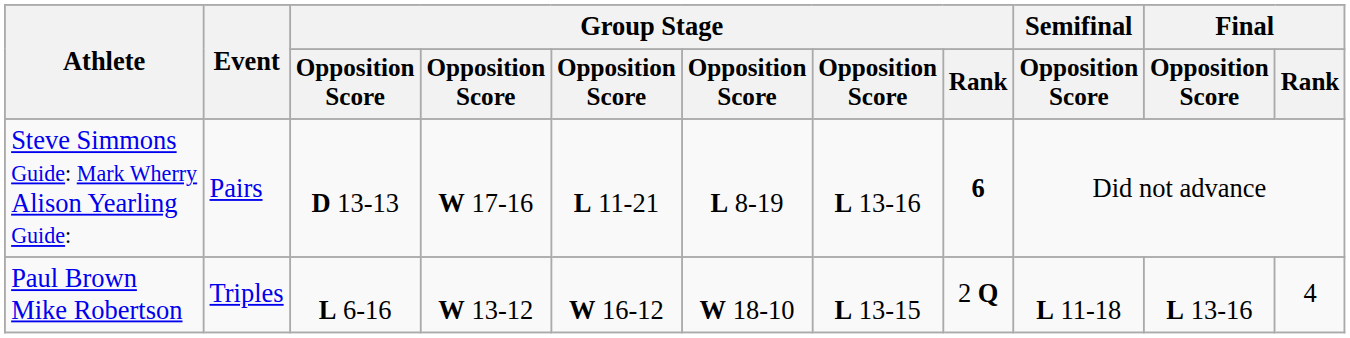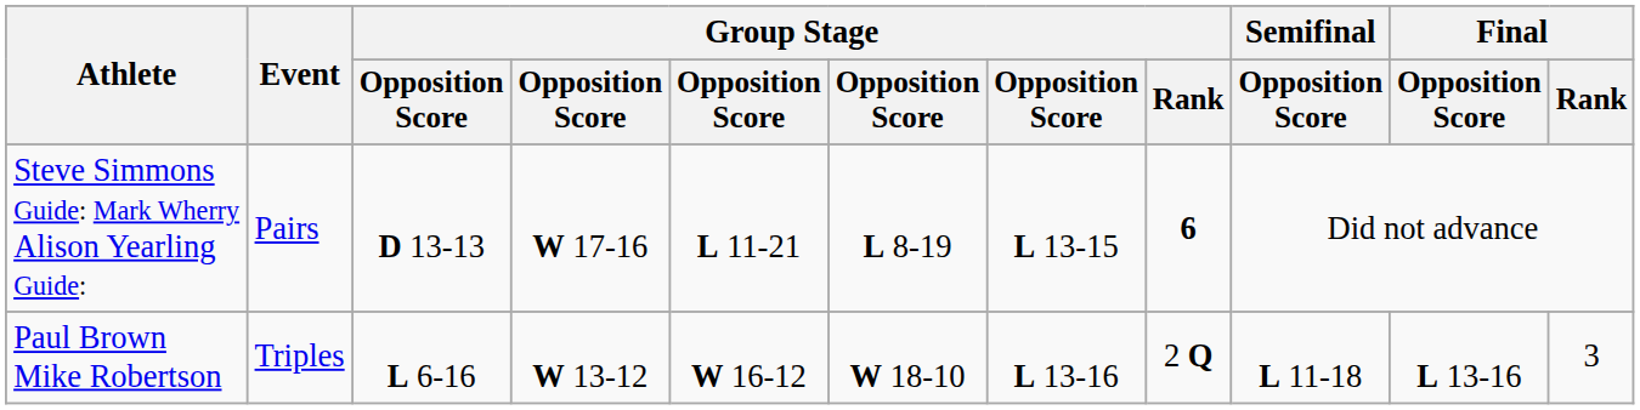 <table class="wikitable" style="font-size:90%">
 <tr>
 <th rowspan=2>Athlete</th>
 <th rowspan=2>Event</th>
 <th colspan=6>Group Stage</th>
 <th>Semifinal</th>
 <th colspan=2>Final</th>
 </tr>
 <tr style="font-size:95%">
 <th>Opposition<br>Score</th>
 <th>Opposition<br>Score</th>
 <th>Opposition<br>Score</th>
 <th>Opposition<br>Score</th>
 <th>Opposition<br>Score</th>
 <th>Rank</th>
 <th>Opposition<br>Score</th>
 <th>Opposition<br>Score</th>
 <th>Rank</th>
 </tr>
 <tr align=center>
 <td align=left><a href='#'>Steve Simmons</a><br><small><a href='#'>Guide</a>: <a href='#'>Mark Wherry</a></small><br><a href='#'>Alison Yearling</a><br><small><a href='#'>Guide</a>: </small></td>
 <td align=left><a href='#'>Pairs</a></td>
 <td><br><strong>D</strong> 13-13</td>
 <td><br><strong>W</strong> 17-16</td>
 <td><br><strong>L</strong> 11-21</td>
 <td><br><strong>L</strong> 8-19</td>
-<td><br><strong>L</strong> 13-16</td>
+<td><br><strong>L</strong> 13-15</td>
 <td><strong>6</strong></td>
 <td colspan=3>Did not advance</td>
 </tr>
 <tr align=center>
 <td align=left><a href='#'>Paul Brown</a><br><a href='#'>Mike Robertson</a><br></td>
 <td align=left><a href='#'>Triples</a></td>
 <td><br><strong>L</strong> 6-16</td>
 <td><br><strong>W</strong> 13-12</td>
 <td><br><strong>W</strong> 16-12</td>
 <td><br><strong>W</strong> 18-10</td>
-<td><br><strong>L</strong> 13-15</td>
+<td><br><strong>L</strong> 13-16</td>
 <td>2 <strong>Q</strong></td>
 <td><br><strong>L</strong> 11-18</td>
 <td><br><strong>L</strong> 13-16</td>
-<td>4</td>
+<td>3</td>
 </tr>
 </table>
